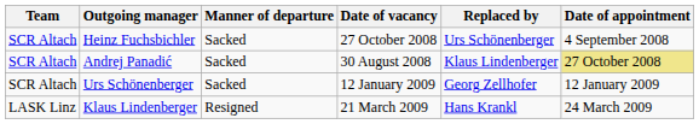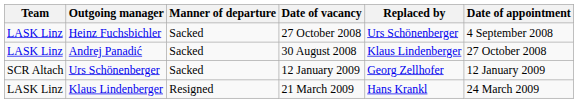 <table class="wikitable">
 <tr>
 <th>Team</th>
 <th>Outgoing manager</th>
 <th>Manner of departure</th>
 <th>Date of vacancy</th>
 <th>Replaced by</th>
 <th>Date of appointment</th>
 </tr>
 <tr>
-<td><a href='#'>SCR Altach</a></td>
+<td><a href='#'>LASK Linz</a></td>
 <td> <a href='#'>Heinz Fuchsbichler</a></td>
 <td>Sacked</td>
 <td>27 October 2008</td>
 <td> <a href='#'>Urs Schönenberger</a></td>
 <td>4 September 2008</td>
 </tr>
 <tr>
-<td><a href='#'>SCR Altach</a></td>
+<td><a href='#'>LASK Linz</a></td>
 <td> <a href='#'>Andrej Panadić</a></td>
 <td>Sacked</td>
 <td>30 August 2008</td>
 <td> <a href='#'>Klaus Lindenberger</a></td>
-<td style="background: khaki;">27 October 2008</td>
+<td>27 October 2008</td>
 </tr>
 <tr>
 <td>SCR Altach</td>
 <td> <a href='#'>Urs Schönenberger</a></td>
 <td>Sacked</td>
 <td>12 January 2009</td>
 <td> <a href='#'>Georg Zellhofer</a></td>
 <td>12 January 2009</td>
 </tr>
 <tr>
 <td>LASK Linz</td>
 <td> <a href='#'>Klaus Lindenberger</a></td>
 <td>Resigned</td>
 <td>21 March 2009</td>
 <td> <a href='#'>Hans Krankl</a></td>
 <td>24 March 2009</td>
 </tr>
 </table>
